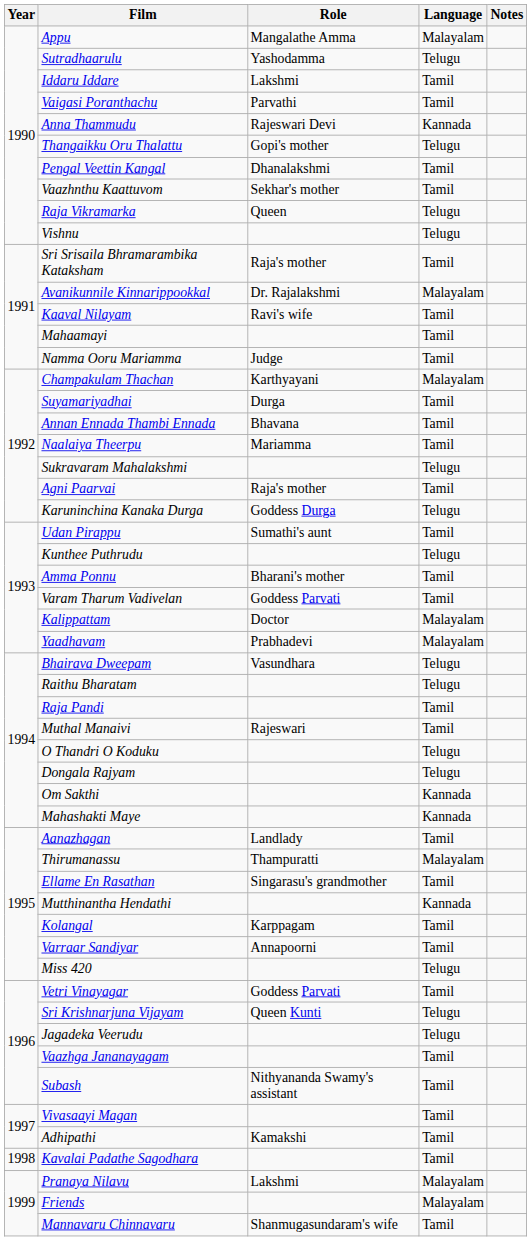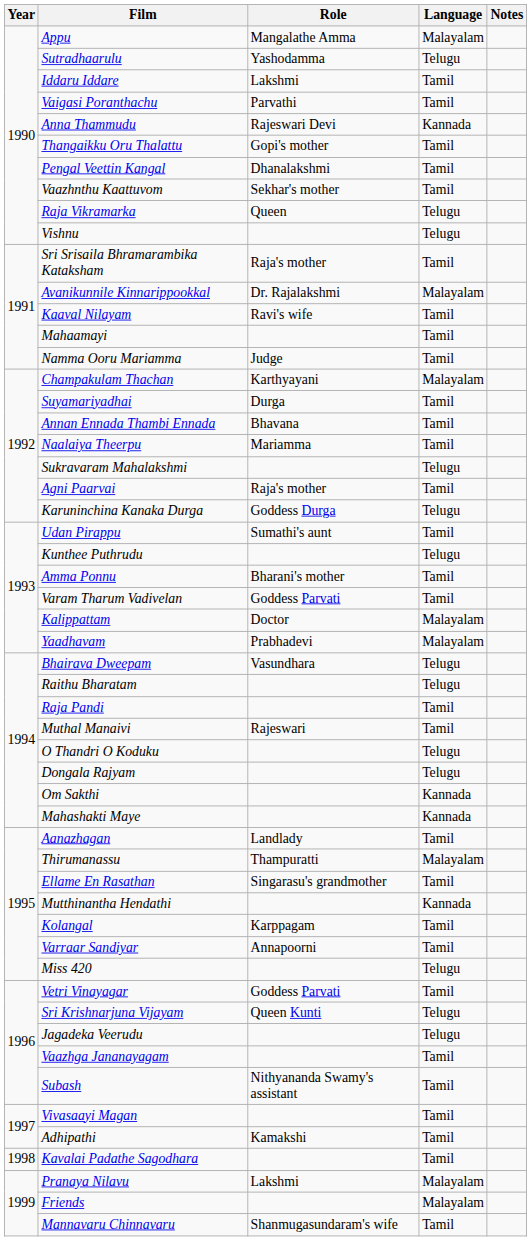 <table class="wikitable sortable">
 <tr>
 <th>Year</th>
 <th>Film</th>
 <th>Role</th>
 <th>Language</th>
 <th>Notes</th>
 </tr>
 <tr>
 <td rowspan="10">1990</td>
 <td><em><a href='#'>Appu</a></em></td>
 <td>Mangalathe Amma</td>
 <td>Malayalam</td>
 <td></td>
 </tr>
 <tr --->
 <td><em><a href='#'>Sutradhaarulu</a></em></td>
 <td>Yashodamma</td>
 <td>Telugu</td>
 <td></td>
 </tr>
 <tr --->
 <td><em><a href='#'>Iddaru Iddare</a></em></td>
 <td>Lakshmi</td>
 <td>Tamil</td>
 <td></td>
 </tr>
 <tr --->
 <td><em><a href='#'>Vaigasi Poranthachu</a></em></td>
 <td>Parvathi</td>
 <td>Tamil</td>
 <td></td>
 </tr>
 <tr --->
 <td><em><a href='#'>Anna Thammudu</a></em></td>
 <td>Rajeswari Devi</td>
 <td>Kannada</td>
 <td></td>
 </tr>
 <tr --->
 <td><em><a href='#'>Thangaikku Oru Thalattu</a></em></td>
 <td>Gopi's mother</td>
-<td>Telugu</td>
+<td>Tamil</td>
 <td></td>
 </tr>
 <tr --->
 <td><em><a href='#'>Pengal Veettin Kangal</a></em></td>
 <td>Dhanalakshmi</td>
 <td>Tamil</td>
 <td></td>
 </tr>
 <tr --->
 <td><em>Vaazhnthu Kaattuvom</em></td>
 <td>Sekhar's mother</td>
 <td>Tamil</td>
 <td></td>
 </tr>
 <tr --->
 <td><em><a href='#'>Raja Vikramarka</a></em></td>
 <td>Queen</td>
 <td>Telugu</td>
 <td></td>
 </tr>
 <tr --->
 <td><em>Vishnu</em></td>
 <td></td>
 <td>Telugu</td>
 <td></td>
 </tr>
 <tr --->
 <td rowspan="5">1991</td>
 <td><em>Sri Srisaila Bhramarambika Kataksham</em></td>
 <td>Raja's mother</td>
 <td>Tamil</td>
 <td></td>
 </tr>
 <tr --->
 <td><em><a href='#'>Avanikunnile Kinnarippookkal</a></em></td>
 <td>Dr. Rajalakshmi</td>
 <td>Malayalam</td>
 <td></td>
 </tr>
 <tr --->
 <td><em><a href='#'>Kaaval Nilayam</a></em></td>
 <td>Ravi's wife</td>
 <td>Tamil</td>
 <td></td>
 </tr>
 <tr --->
 <td><em>Mahaamayi</em></td>
 <td></td>
 <td>Tamil</td>
 <td></td>
 </tr>
 <tr --->
 <td><em>Namma Ooru Mariamma</em></td>
 <td>Judge</td>
 <td>Tamil</td>
 <td></td>
 </tr>
 <tr --->
 <td rowspan="7">1992</td>
 <td><em><a href='#'>Champakulam Thachan</a></em></td>
 <td>Karthyayani</td>
 <td>Malayalam</td>
 <td></td>
 </tr>
 <tr --->
 <td><em><a href='#'>Suyamariyadhai</a></em></td>
 <td>Durga</td>
 <td>Tamil</td>
 <td></td>
 </tr>
 <tr --->
 <td><em><a href='#'>Annan Ennada Thambi Ennada</a></em></td>
 <td>Bhavana</td>
 <td>Tamil</td>
 <td></td>
 </tr>
 <tr --->
 <td><em><a href='#'>Naalaiya Theerpu</a></em></td>
 <td>Mariamma</td>
 <td>Tamil</td>
 <td></td>
 </tr>
 <tr --->
 <td><em>Sukravaram Mahalakshmi</em></td>
 <td></td>
 <td>Telugu</td>
 <td></td>
 </tr>
 <tr --->
 <td><em><a href='#'>Agni Paarvai</a></em></td>
 <td>Raja's mother</td>
 <td>Tamil</td>
 <td></td>
 </tr>
 <tr --->
 <td><em>Karuninchina Kanaka Durga</em></td>
 <td>Goddess <a href='#'>Durga</a></td>
 <td>Telugu</td>
 <td></td>
 </tr>
 <tr --->
 <td rowspan="6">1993</td>
 <td><em><a href='#'>Udan Pirappu</a></em></td>
 <td>Sumathi's aunt</td>
 <td>Tamil</td>
 <td></td>
 </tr>
 <tr --->
 <td><em>Kunthee Puthrudu</em></td>
 <td></td>
 <td>Telugu</td>
 <td></td>
 </tr>
 <tr --->
 <td><em><a href='#'>Amma Ponnu</a></em></td>
 <td>Bharani's mother</td>
 <td>Tamil</td>
 <td></td>
 </tr>
 <tr --->
 <td><em>Varam Tharum Vadivelan</em></td>
 <td>Goddess <a href='#'>Parvati</a></td>
 <td>Tamil</td>
 <td></td>
 </tr>
 <tr --->
 <td><em><a href='#'>Kalippattam</a></em></td>
 <td>Doctor</td>
 <td>Malayalam</td>
 <td></td>
 </tr>
 <tr --->
 <td><em><a href='#'>Yaadhavam</a></em></td>
 <td>Prabhadevi</td>
 <td>Malayalam</td>
 <td></td>
 </tr>
 <tr --->
 <td rowspan="8">1994</td>
 <td><em><a href='#'>Bhairava Dweepam</a></em></td>
 <td>Vasundhara</td>
 <td>Telugu</td>
 <td></td>
 </tr>
 <tr --->
 <td><em>Raithu Bharatam</em></td>
 <td></td>
 <td>Telugu</td>
 <td></td>
 </tr>
 <tr --->
 <td><em><a href='#'>Raja Pandi</a></em></td>
 <td></td>
 <td>Tamil</td>
 <td></td>
 </tr>
 <tr --->
 <td><em>Muthal Manaivi</em></td>
 <td>Rajeswari</td>
 <td>Tamil</td>
 <td></td>
 </tr>
 <tr --->
 <td><em>O Thandri O Koduku</em></td>
 <td></td>
 <td>Telugu</td>
 <td></td>
 </tr>
 <tr --->
 <td><em>Dongala Rajyam</em></td>
 <td></td>
 <td>Telugu</td>
 <td></td>
 </tr>
 <tr --->
 <td><em>Om Sakthi</em></td>
 <td></td>
 <td>Kannada</td>
 <td></td>
 </tr>
 <tr --->
 <td><em>Mahashakti Maye</em></td>
 <td></td>
 <td>Kannada</td>
 <td></td>
 </tr>
 <tr --->
 <td rowspan="7">1995</td>
 <td><em><a href='#'>Aanazhagan</a></em></td>
 <td>Landlady</td>
 <td>Tamil</td>
 <td></td>
 </tr>
 <tr --->
 <td><em>Thirumanassu</em></td>
 <td>Thampuratti</td>
 <td>Malayalam</td>
 <td></td>
 </tr>
 <tr --->
 <td><em><a href='#'>Ellame En Rasathan</a></em></td>
 <td>Singarasu's grandmother</td>
 <td>Tamil</td>
 <td></td>
 </tr>
 <tr --->
 <td><em>Mutthinantha Hendathi</em></td>
 <td></td>
 <td>Kannada</td>
 <td></td>
 </tr>
 <tr --->
 <td><em><a href='#'>Kolangal</a></em></td>
 <td>Karppagam</td>
 <td>Tamil</td>
 <td></td>
 </tr>
 <tr --->
 <td><em><a href='#'>Varraar Sandiyar</a></em></td>
 <td>Annapoorni</td>
 <td>Tamil</td>
 <td></td>
 </tr>
 <tr --->
 <td><em>Miss 420</em></td>
 <td></td>
 <td>Telugu</td>
 <td></td>
 </tr>
 <tr --->
 <td rowspan="5">1996</td>
 <td><em><a href='#'>Vetri Vinayagar</a></em></td>
 <td>Goddess <a href='#'>Parvati</a></td>
 <td>Tamil</td>
 <td></td>
 </tr>
 <tr --->
 <td><em><a href='#'>Sri Krishnarjuna Vijayam</a></em></td>
 <td>Queen <a href='#'>Kunti</a></td>
 <td>Telugu</td>
 <td></td>
 </tr>
 <tr --->
 <td><em>Jagadeka Veerudu</em></td>
 <td></td>
 <td>Telugu</td>
 <td></td>
 </tr>
 <tr --->
 <td><em><a href='#'>Vaazhga Jananayagam</a></em></td>
 <td></td>
 <td>Tamil</td>
 <td></td>
 </tr>
 <tr --->
 <td><em><a href='#'>Subash</a></em></td>
 <td>Nithyananda Swamy's assistant</td>
 <td>Tamil</td>
 <td></td>
 </tr>
 <tr --->
 <td rowspan="2">1997</td>
 <td><em><a href='#'>Vivasaayi Magan</a></em></td>
 <td></td>
 <td>Tamil</td>
 <td></td>
 </tr>
 <tr --->
 <td><em>Adhipathi</em></td>
 <td>Kamakshi</td>
 <td>Tamil</td>
 <td></td>
 </tr>
 <tr --->
 <td>1998</td>
 <td><em><a href='#'>Kavalai Padathe Sagodhara</a></em></td>
 <td></td>
 <td>Tamil</td>
 <td></td>
 </tr>
 <tr --->
 <td rowspan="3">1999</td>
 <td><em><a href='#'>Pranaya Nilavu</a></em></td>
 <td>Lakshmi</td>
 <td>Malayalam</td>
 <td></td>
 </tr>
 <tr --->
 <td><em><a href='#'>Friends</a></em></td>
 <td></td>
 <td>Malayalam</td>
 <td></td>
 </tr>
 <tr --->
 <td><em><a href='#'>Mannavaru Chinnavaru</a></em></td>
 <td>Shanmugasundaram's wife</td>
 <td>Tamil</td>
 <td></td>
 </tr>
 </table>
